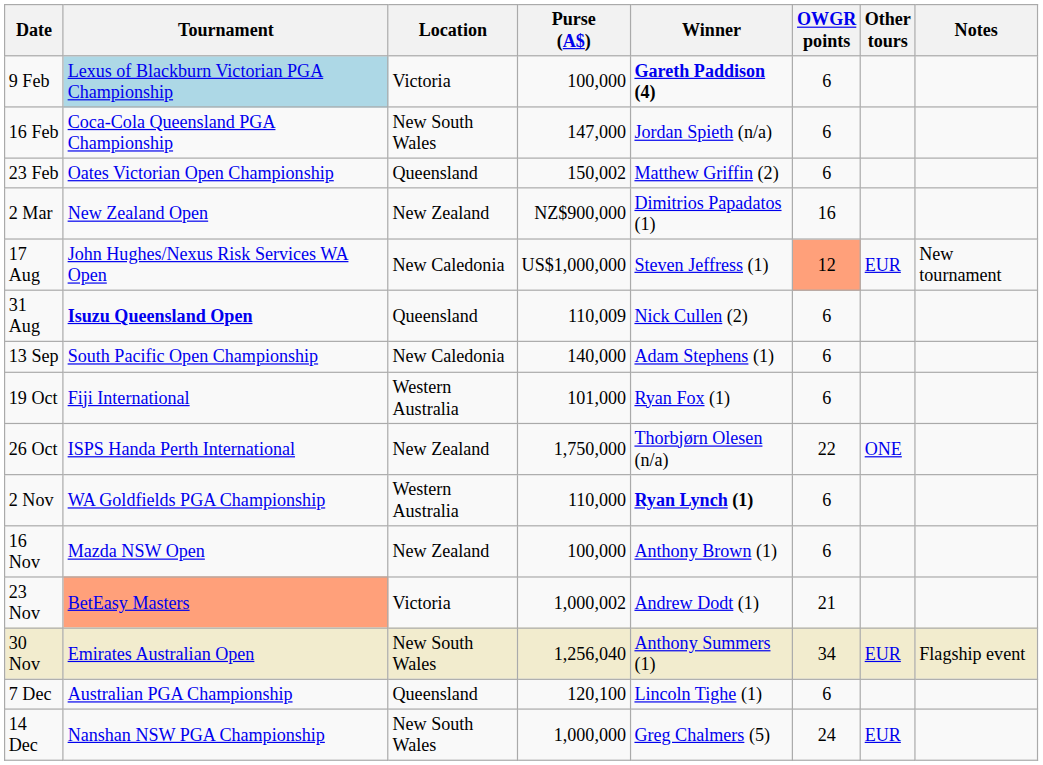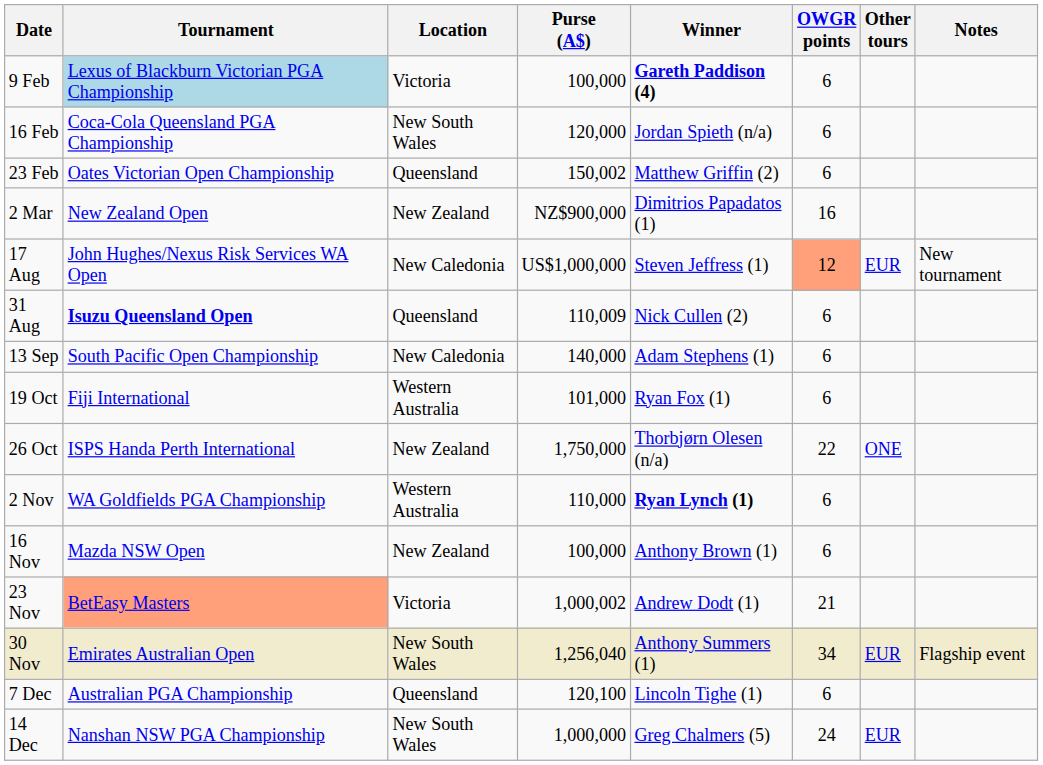 <table class="wikitable" style="font-size:95%">
 <tr>
 <th>Date</th>
 <th>Tournament</th>
 <th>Location</th>
 <th>Purse<br>(<a href='#'>A$</a>)</th>
 <th>Winner</th>
 <th><a href='#'>OWGR</a><br>points</th>
 <th>Other<br>tours</th>
 <th>Notes</th>
 </tr>
 <tr>
 <td>9 Feb</td>
 <td style="background: lightblue;"><a href='#'>Lexus of Blackburn Victorian PGA Championship</a></td>
 <td>Victoria</td>
 <td align=right>100,000</td>
 <td><strong> <a href='#'>Gareth Paddison</a> (4)</strong></td>
 <td align=center>6</td>
 <td></td>
 <td></td>
 </tr>
 <tr>
 <td>16 Feb</td>
 <td><a href='#'>Coca-Cola Queensland PGA Championship</a></td>
 <td>New South Wales</td>
-<td align=right>147,000</td>
+<td align=right>120,000</td>
 <td> <a href='#'>Jordan Spieth</a> (n/a)</td>
 <td align=center>6</td>
 <td></td>
 <td></td>
 </tr>
 <tr>
 <td>23 Feb</td>
 <td><a href='#'>Oates Victorian Open Championship</a></td>
 <td>Queensland</td>
 <td align=right>150,002</td>
 <td> <a href='#'>Matthew Griffin</a> (2)</td>
 <td align=center>6</td>
 <td></td>
 <td></td>
 </tr>
 <tr>
 <td>2 Mar</td>
 <td><a href='#'>New Zealand Open</a></td>
 <td>New Zealand</td>
 <td align=right>NZ$900,000</td>
 <td> <a href='#'>Dimitrios Papadatos</a> (1)</td>
 <td align=center>16</td>
 <td></td>
 <td></td>
 </tr>
 <tr>
 <td>17 Aug</td>
 <td><a href='#'>John Hughes/Nexus Risk Services WA Open</a></td>
 <td>New Caledonia</td>
 <td align=right>US$1,000,000</td>
 <td> <a href='#'>Steven Jeffress</a> (1)</td>
 <td align=center style="background: lightsalmon;">12</td>
 <td><a href='#'>EUR</a></td>
 <td>New tournament</td>
 </tr>
 <tr>
 <td>31 Aug</td>
 <td><strong><a href='#'>Isuzu Queensland Open</a></strong></td>
 <td>Queensland</td>
 <td align=right>110,009</td>
 <td> <a href='#'>Nick Cullen</a> (2)</td>
 <td align=center>6</td>
 <td></td>
 <td></td>
 </tr>
 <tr>
 <td>13 Sep</td>
 <td><a href='#'>South Pacific Open Championship</a></td>
 <td>New Caledonia</td>
 <td align=right>140,000</td>
 <td> <a href='#'>Adam Stephens</a> (1)</td>
 <td align=center>6</td>
 <td></td>
 <td></td>
 </tr>
 <tr>
 <td>19 Oct</td>
 <td><a href='#'>Fiji International</a></td>
 <td>Western Australia</td>
 <td align=right>101,000</td>
 <td> <a href='#'>Ryan Fox</a> (1)</td>
 <td align=center>6</td>
 <td></td>
 <td></td>
 </tr>
 <tr>
 <td>26 Oct</td>
 <td><a href='#'>ISPS Handa Perth International</a></td>
 <td>New Zealand</td>
 <td align=right>1,750,000</td>
 <td> <a href='#'>Thorbjørn Olesen</a> (n/a)</td>
 <td align=center>22</td>
 <td><a href='#'>ONE</a></td>
 <td></td>
 </tr>
 <tr>
 <td>2 Nov</td>
 <td><a href='#'>WA Goldfields PGA Championship</a></td>
 <td>Western Australia</td>
 <td align=right>110,000</td>
 <td><strong> <a href='#'>Ryan Lynch</a> (1)</strong></td>
 <td align=center>6</td>
 <td></td>
 <td></td>
 </tr>
 <tr>
 <td>16 Nov</td>
 <td><a href='#'>Mazda NSW Open</a></td>
 <td>New Zealand</td>
 <td align=right>100,000</td>
 <td> <a href='#'>Anthony Brown</a> (1)</td>
 <td align=center>6</td>
 <td></td>
 <td></td>
 </tr>
 <tr>
 <td>23 Nov</td>
 <td style="background: lightsalmon;"><a href='#'>BetEasy Masters</a></td>
 <td>Victoria</td>
 <td align=right>1,000,002</td>
 <td> <a href='#'>Andrew Dodt</a> (1)</td>
 <td align=center>21</td>
 <td></td>
 <td></td>
 </tr>
 <tr style="background:#f2ecce;">
 <td>30 Nov</td>
 <td><a href='#'>Emirates Australian Open</a></td>
 <td>New South Wales</td>
 <td align=right>1,256,040</td>
 <td> <a href='#'>Anthony Summers</a> (1)</td>
 <td align=center>34</td>
 <td><a href='#'>EUR</a></td>
 <td>Flagship event</td>
 </tr>
 <tr>
 <td>7 Dec</td>
 <td><a href='#'>Australian PGA Championship</a></td>
 <td>Queensland</td>
 <td align=right>120,100</td>
 <td> <a href='#'>Lincoln Tighe</a> (1)</td>
 <td align=center>6</td>
 <td></td>
 <td></td>
 </tr>
 <tr>
 <td>14 Dec</td>
 <td><a href='#'>Nanshan NSW PGA Championship</a></td>
 <td>New South Wales</td>
 <td align=right>1,000,000</td>
 <td> <a href='#'>Greg Chalmers</a> (5)</td>
 <td align=center>24</td>
 <td><a href='#'>EUR</a></td>
 <td></td>
 </tr>
 </table>
